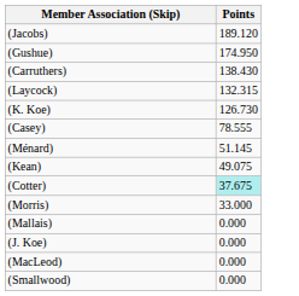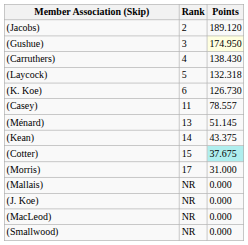 <table class="wikitable">
 <tr>
 <th width=275>Member Association (Skip)</th>
+<th width=15>Rank</th>
 <th width=15>Points</th>
 </tr>
 <tr>
 <td> (Jacobs)</td>
+<td>2</td>
 <td>189.120</td>
 </tr>
 <tr>
 <td> (Gushue)</td>
-<td>174.950</td>
+<td>3</td>
+<td style="background: lightyellow;">174.950</td>
 </tr>
 <tr>
 <td> (Carruthers)</td>
+<td>4</td>
 <td>138.430</td>
 </tr>
 <tr>
 <td> (Laycock)</td>
-<td>132.315</td>
+<td>5</td>
+<td>132.318</td>
 </tr>
 <tr>
 <td> (K. Koe)</td>
+<td>6</td>
 <td>126.730</td>
 </tr>
 <tr>
 <td> (Casey)</td>
-<td>78.555</td>
+<td>11</td>
+<td>78.557</td>
 </tr>
 <tr>
 <td> (Ménard)</td>
+<td>13</td>
 <td>51.145</td>
 </tr>
 <tr>
 <td> (Kean)</td>
-<td>49.075</td>
+<td>14</td>
+<td>43.375</td>
 </tr>
 <tr>
 <td> (Cotter)</td>
+<td>15</td>
 <td style="background: paleturquoise;">37.675</td>
 </tr>
 <tr>
 <td> (Morris)</td>
-<td>33.000</td>
+<td>17</td>
+<td>31.000</td>
 </tr>
 <tr>
 <td> (Mallais)</td>
+<td>NR</td>
 <td>0.000</td>
 </tr>
 <tr>
 <td> (J. Koe)</td>
+<td>NR</td>
 <td>0.000</td>
 </tr>
 <tr>
 <td> (MacLeod)</td>
+<td>NR</td>
 <td>0.000</td>
 </tr>
 <tr>
 <td> (Smallwood)</td>
+<td>NR</td>
 <td>0.000</td>
 </tr>
 </table>
